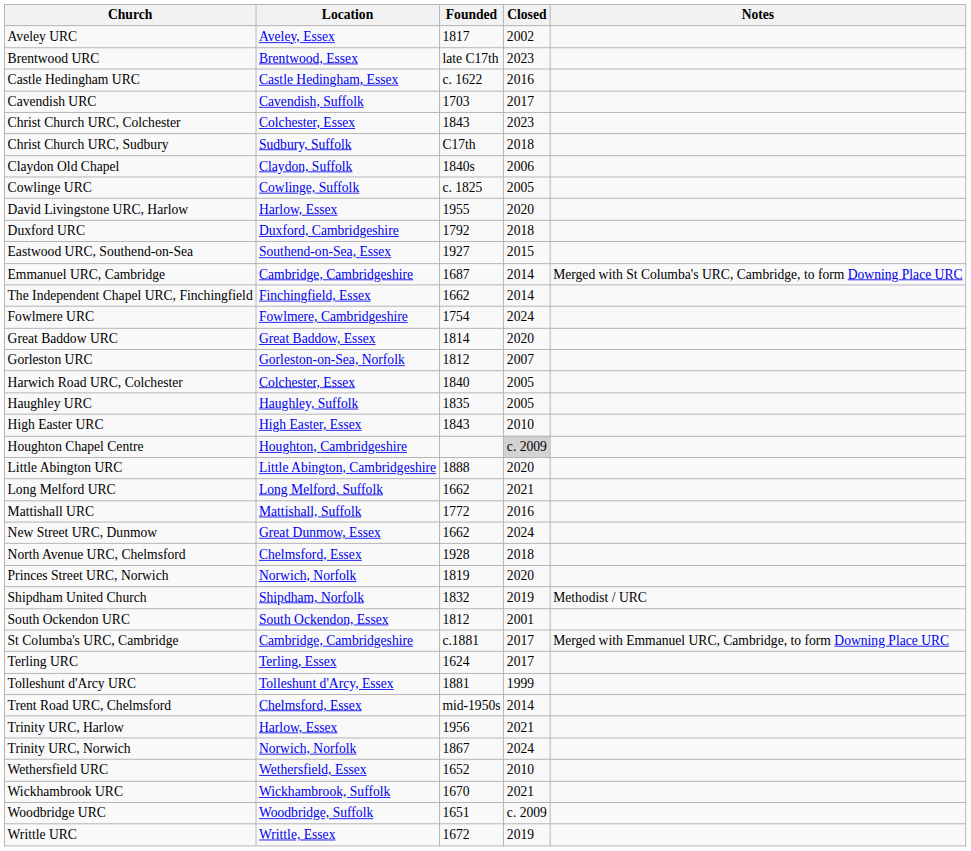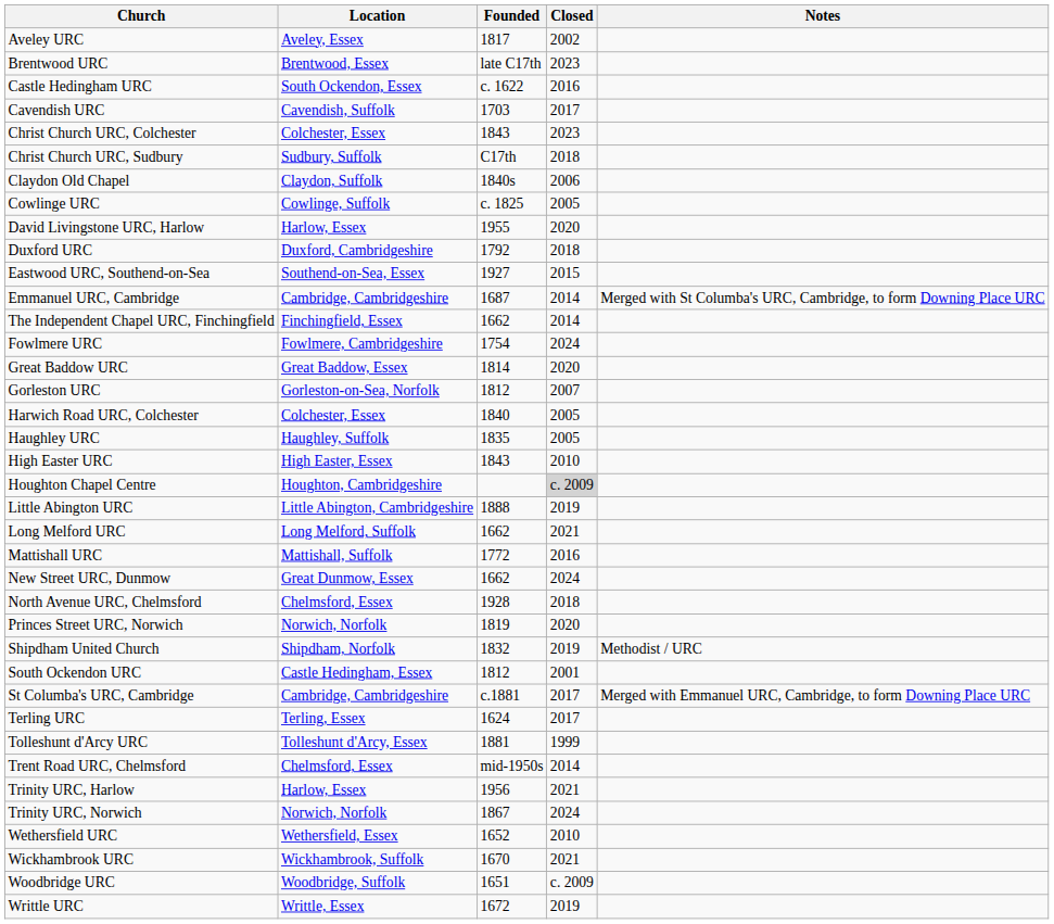 <table class="wikitable sortable">
 <tr>
 <th>Church</th>
 <th>Location</th>
 <th>Founded</th>
 <th>Closed</th>
 <th>Notes</th>
 </tr>
 <tr>
 <td>Aveley URC</td>
 <td><a href='#'>Aveley, Essex</a></td>
 <td>1817</td>
 <td>2002</td>
 <td></td>
 </tr>
 <tr>
 <td>Brentwood URC</td>
 <td><a href='#'>Brentwood, Essex</a></td>
 <td>late C17th</td>
 <td>2023</td>
 <td></td>
 </tr>
 <tr>
 <td>Castle Hedingham URC</td>
-<td><a href='#'>Castle Hedingham, Essex</a></td>
+<td><a href='#'>South Ockendon, Essex</a></td>
 <td>c. 1622</td>
 <td>2016</td>
 <td></td>
 </tr>
 <tr>
 <td>Cavendish URC</td>
 <td><a href='#'>Cavendish, Suffolk</a></td>
 <td>1703</td>
 <td>2017</td>
 <td></td>
 </tr>
 <tr>
 <td>Christ Church URC, Colchester</td>
 <td><a href='#'>Colchester, Essex</a></td>
 <td>1843</td>
 <td>2023</td>
 <td></td>
 </tr>
 <tr>
 <td>Christ Church URC, Sudbury</td>
 <td><a href='#'>Sudbury, Suffolk</a></td>
 <td>C17th</td>
 <td>2018</td>
 <td></td>
 </tr>
 <tr>
 <td>Claydon Old Chapel</td>
 <td><a href='#'>Claydon, Suffolk</a></td>
 <td>1840s</td>
 <td>2006</td>
 <td></td>
 </tr>
 <tr>
 <td>Cowlinge URC</td>
 <td><a href='#'>Cowlinge, Suffolk</a></td>
 <td>c. 1825</td>
 <td>2005</td>
 <td></td>
 </tr>
 <tr>
 <td>David Livingstone URC, Harlow</td>
 <td><a href='#'>Harlow, Essex</a></td>
 <td>1955</td>
 <td>2020</td>
 <td></td>
 </tr>
 <tr>
 <td>Duxford URC</td>
 <td><a href='#'>Duxford, Cambridgeshire</a></td>
 <td>1792</td>
 <td>2018</td>
 <td></td>
 </tr>
 <tr>
 <td>Eastwood URC, Southend-on-Sea</td>
 <td><a href='#'>Southend-on-Sea, Essex</a></td>
 <td>1927</td>
 <td>2015</td>
 <td></td>
 </tr>
 <tr>
 <td>Emmanuel URC, Cambridge</td>
 <td><a href='#'>Cambridge, Cambridgeshire</a></td>
 <td>1687</td>
 <td>2014</td>
 <td>Merged with St Columba's URC, Cambridge, to form <a href='#'>Downing Place URC</a></td>
 </tr>
 <tr>
 <td>The Independent Chapel URC, Finchingfield</td>
 <td><a href='#'>Finchingfield, Essex</a></td>
 <td>1662</td>
 <td>2014</td>
 <td></td>
 </tr>
 <tr>
 <td>Fowlmere URC</td>
 <td><a href='#'>Fowlmere, Cambridgeshire</a></td>
 <td>1754</td>
 <td>2024</td>
 <td></td>
 </tr>
 <tr>
 <td>Great Baddow URC</td>
 <td><a href='#'>Great Baddow, Essex</a></td>
 <td>1814</td>
 <td>2020</td>
 <td></td>
 </tr>
 <tr>
 <td>Gorleston URC</td>
 <td><a href='#'>Gorleston-on-Sea, Norfolk</a></td>
 <td>1812</td>
 <td>2007</td>
 <td></td>
 </tr>
 <tr>
 <td>Harwich Road URC, Colchester</td>
 <td><a href='#'>Colchester, Essex</a></td>
 <td>1840</td>
 <td>2005</td>
 <td></td>
 </tr>
 <tr>
 <td>Haughley URC</td>
 <td><a href='#'>Haughley, Suffolk</a></td>
 <td>1835</td>
 <td>2005</td>
 <td></td>
 </tr>
 <tr>
 <td>High Easter URC</td>
 <td><a href='#'>High Easter, Essex</a></td>
 <td>1843</td>
 <td>2010</td>
 <td></td>
 </tr>
 <tr>
 <td>Houghton Chapel Centre</td>
 <td><a href='#'>Houghton, Cambridgeshire</a></td>
 <td></td>
 <td style="background: lightgrey;">c. 2009</td>
 <td></td>
 </tr>
 <tr>
 <td>Little Abington URC</td>
 <td><a href='#'>Little Abington, Cambridgeshire</a></td>
 <td>1888</td>
-<td>2020</td>
+<td>2019</td>
 <td></td>
 </tr>
 <tr>
 <td>Long Melford URC</td>
 <td><a href='#'>Long Melford, Suffolk</a></td>
 <td>1662</td>
 <td>2021</td>
 <td></td>
 </tr>
 <tr>
 <td>Mattishall URC</td>
 <td><a href='#'>Mattishall, Suffolk</a></td>
 <td>1772</td>
 <td>2016</td>
 <td></td>
 </tr>
 <tr>
 <td>New Street URC, Dunmow</td>
 <td><a href='#'>Great Dunmow, Essex</a></td>
 <td>1662</td>
 <td>2024</td>
 <td></td>
 </tr>
 <tr>
 <td>North Avenue URC, Chelmsford</td>
 <td><a href='#'>Chelmsford, Essex</a></td>
 <td>1928</td>
 <td>2018</td>
 <td></td>
 </tr>
 <tr>
 <td>Princes Street URC, Norwich</td>
 <td><a href='#'>Norwich, Norfolk</a></td>
 <td>1819</td>
 <td>2020</td>
 <td></td>
 </tr>
 <tr>
 <td>Shipdham United Church</td>
 <td><a href='#'>Shipdham, Norfolk</a></td>
 <td>1832</td>
 <td>2019</td>
 <td>Methodist / URC</td>
 </tr>
 <tr>
 <td>South Ockendon URC</td>
-<td><a href='#'>South Ockendon, Essex</a></td>
+<td><a href='#'>Castle Hedingham, Essex</a></td>
 <td>1812</td>
 <td>2001</td>
 <td></td>
 </tr>
 <tr>
 <td>St Columba's URC, Cambridge</td>
 <td><a href='#'>Cambridge, Cambridgeshire</a></td>
 <td>c.1881</td>
 <td>2017</td>
 <td>Merged with Emmanuel URC, Cambridge, to form <a href='#'>Downing Place URC</a></td>
 </tr>
 <tr>
 <td>Terling URC</td>
 <td><a href='#'>Terling, Essex</a></td>
 <td>1624</td>
 <td>2017</td>
 <td></td>
 </tr>
 <tr>
 <td>Tolleshunt d'Arcy URC</td>
 <td><a href='#'>Tolleshunt d'Arcy, Essex</a></td>
 <td>1881</td>
 <td>1999</td>
 <td></td>
 </tr>
 <tr>
 <td>Trent Road URC, Chelmsford</td>
 <td><a href='#'>Chelmsford, Essex</a></td>
 <td>mid-1950s</td>
 <td>2014</td>
 <td></td>
 </tr>
 <tr>
 <td>Trinity URC, Harlow</td>
 <td><a href='#'>Harlow, Essex</a></td>
 <td>1956</td>
 <td>2021</td>
 <td></td>
 </tr>
 <tr>
 <td>Trinity URC, Norwich</td>
 <td><a href='#'>Norwich, Norfolk</a></td>
 <td>1867</td>
 <td>2024</td>
 <td></td>
 </tr>
 <tr>
 <td>Wethersfield URC</td>
 <td><a href='#'>Wethersfield, Essex</a></td>
 <td>1652</td>
 <td>2010</td>
 <td></td>
 </tr>
 <tr>
 <td>Wickhambrook URC</td>
 <td><a href='#'>Wickhambrook, Suffolk</a></td>
 <td>1670</td>
 <td>2021</td>
 <td></td>
 </tr>
 <tr>
 <td>Woodbridge URC</td>
 <td><a href='#'>Woodbridge, Suffolk</a></td>
 <td>1651</td>
 <td>c. 2009</td>
 <td></td>
 </tr>
 <tr>
 <td>Writtle URC</td>
 <td><a href='#'>Writtle, Essex</a></td>
 <td>1672</td>
 <td>2019</td>
 <td></td>
 </tr>
 </table>
